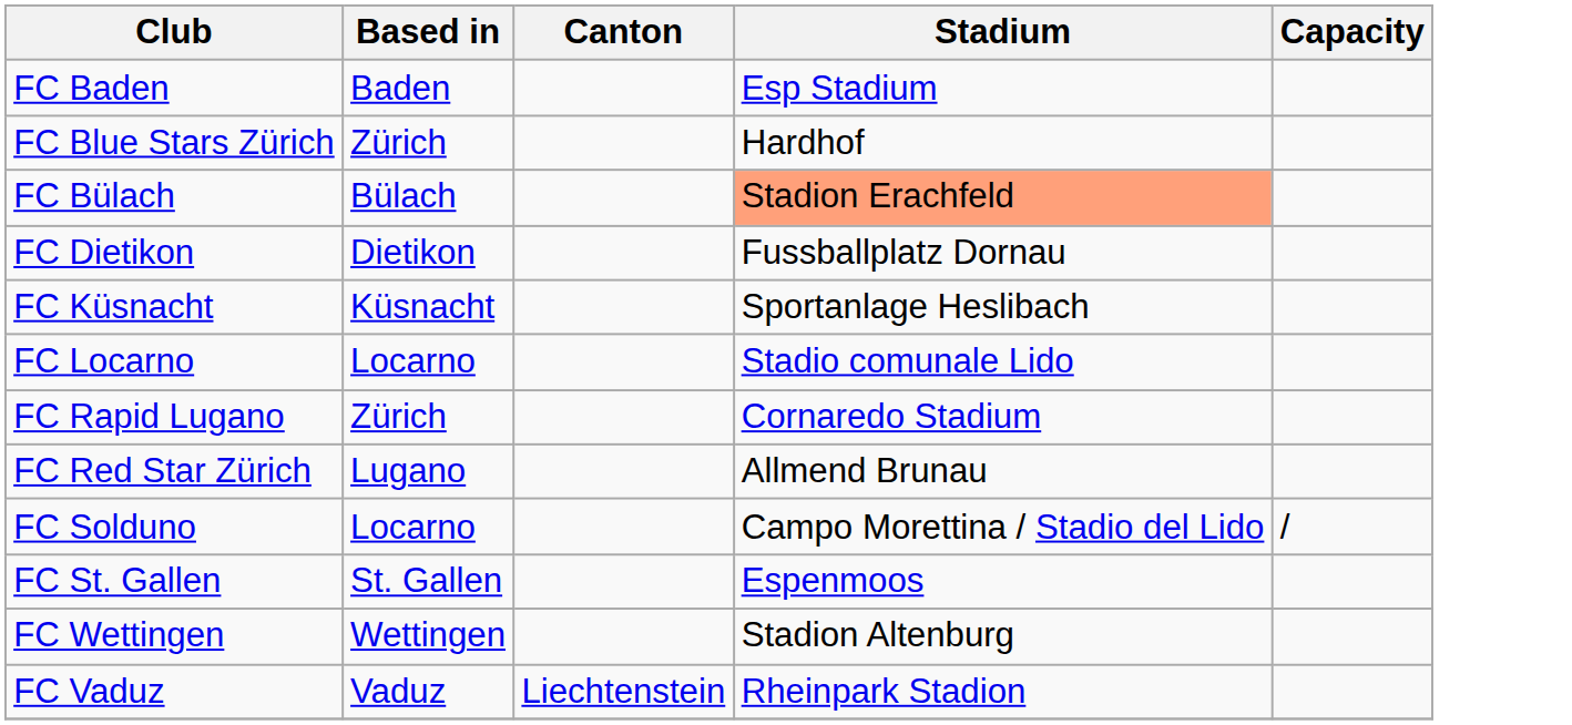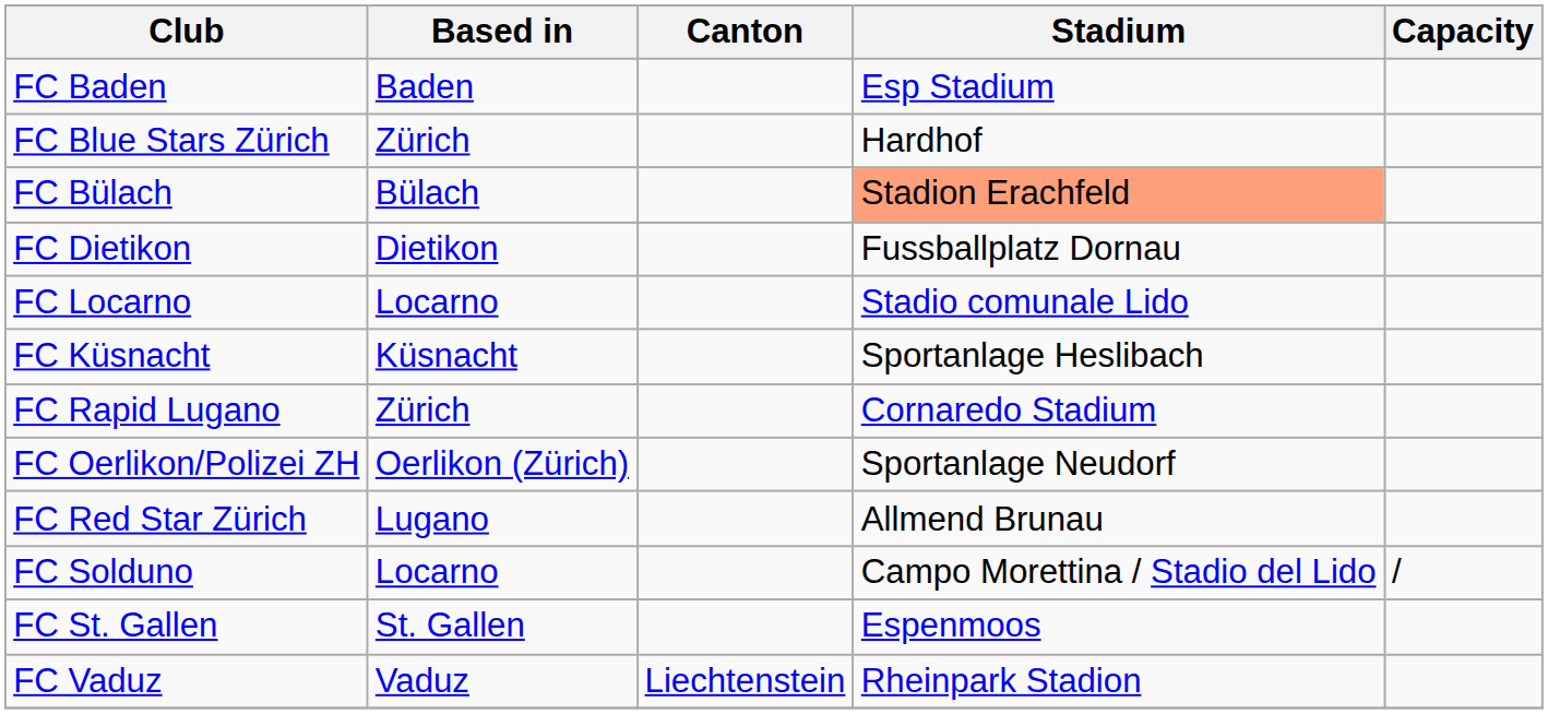 <table class="wikitable">
 <tr>
 <th>Club</th>
 <th>Based in</th>
 <th>Canton</th>
 <th>Stadium</th>
 <th>Capacity</th>
 </tr>
 <tr>
 <td><a href='#'>FC Baden</a></td>
 <td><a href='#'>Baden</a></td>
 <td></td>
 <td><a href='#'>Esp Stadium</a></td>
 <td></td>
 </tr>
 <tr>
 <td><a href='#'>FC Blue Stars Zürich</a></td>
 <td><a href='#'>Zürich</a></td>
 <td></td>
 <td>Hardhof</td>
 <td></td>
 </tr>
 <tr>
 <td><a href='#'>FC Bülach</a></td>
 <td><a href='#'>Bülach</a></td>
 <td></td>
 <td style="background: lightsalmon;">Stadion Erachfeld</td>
 <td></td>
 </tr>
 <tr>
 <td><a href='#'>FC Dietikon</a></td>
 <td><a href='#'>Dietikon</a></td>
 <td></td>
 <td>Fussballplatz Dornau</td>
 <td></td>
 </tr>
 <tr>
+<td><a href='#'>FC Locarno</a></td>
+<td><a href='#'>Locarno</a></td>
+<td></td>
+<td><a href='#'>Stadio comunale Lido</a></td>
+<td></td>
+</tr>
+<tr>
 <td><a href='#'>FC Küsnacht</a></td>
 <td><a href='#'>Küsnacht</a></td>
 <td></td>
 <td>Sportanlage Heslibach</td>
 <td></td>
 </tr>
 <tr>
-<td><a href='#'>FC Locarno</a></td>
-<td><a href='#'>Locarno</a></td>
-<td></td>
-<td><a href='#'>Stadio comunale Lido</a></td>
-<td></td>
-</tr>
-<tr>
 <td><a href='#'>FC Rapid Lugano</a></td>
 <td><a href='#'>Zürich</a></td>
 <td></td>
 <td><a href='#'>Cornaredo Stadium</a></td>
+<td></td>
+</tr>
+<tr>
+<td><a href='#'>FC Oerlikon/Polizei ZH</a></td>
+<td><a href='#'>Oerlikon (Zürich)</a></td>
+<td></td>
+<td>Sportanlage Neudorf</td>
 <td></td>
 </tr>
 <tr>
 <td><a href='#'>FC Red Star Zürich</a></td>
 <td><a href='#'>Lugano</a></td>
 <td></td>
 <td>Allmend Brunau</td>
 <td></td>
 </tr>
 <tr>
 <td><a href='#'>FC Solduno</a></td>
 <td><a href='#'>Locarno</a></td>
 <td></td>
 <td>Campo Morettina / <a href='#'>Stadio del Lido</a></td>
 <td> / </td>
 </tr>
 <tr>
 <td><a href='#'>FC St. Gallen</a></td>
 <td><a href='#'>St. Gallen</a></td>
 <td></td>
 <td><a href='#'>Espenmoos</a></td>
 <td></td>
 </tr>
 <tr>
-<td><a href='#'>FC Wettingen</a></td>
-<td><a href='#'>Wettingen</a></td>
-<td></td>
-<td>Stadion Altenburg</td>
-<td></td>
-</tr>
-<tr>
 <td><a href='#'>FC Vaduz</a></td>
 <td><a href='#'>Vaduz</a></td>
 <td> <a href='#'>Liechtenstein</a></td>
 <td><a href='#'>Rheinpark Stadion</a></td>
 <td></td>
 </tr>
 <tr>
 </tr>
 </table>
